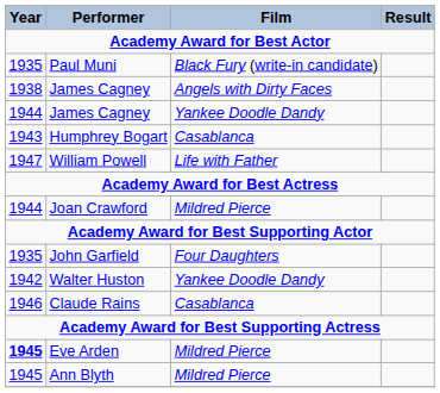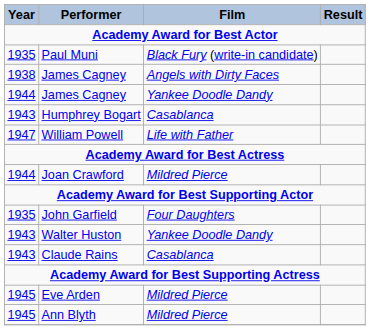 <table class="wikitable" style="font-size:90%;">
 <tr>
 <th style="background:#B0C4DE;">Year</th>
 <th style="background:#B0C4DE;">Performer</th>
 <th style="background:#B0C4DE;">Film</th>
 <th style="background:#B0C4DE;">Result</th>
 </tr>
 <tr>
 <td colspan="4" align="center"><strong><a href='#'>Academy Award for Best Actor</a></strong></td>
 </tr>
 <tr>
 <td><a href='#'>1935</a></td>
 <td><a href='#'>Paul Muni</a></td>
 <td><em><a href='#'>Black Fury</a></em> (<a href='#'>write-in candidate</a>)</td>
 <td></td>
 </tr>
 <tr>
 <td><a href='#'>1938</a></td>
 <td><a href='#'>James Cagney</a></td>
 <td><em><a href='#'>Angels with Dirty Faces</a></em></td>
 <td></td>
 </tr>
 <tr>
 <td><a href='#'>1944</a></td>
 <td><a href='#'>James Cagney</a></td>
 <td><em><a href='#'>Yankee Doodle Dandy</a></em></td>
 <td></td>
 </tr>
 <tr>
 <td><a href='#'>1943</a></td>
 <td><a href='#'>Humphrey Bogart</a></td>
 <td><em><a href='#'>Casablanca</a></em></td>
 <td></td>
 </tr>
 <tr>
 <td><a href='#'>1947</a></td>
 <td><a href='#'>William Powell</a></td>
 <td><em><a href='#'>Life with Father</a></em></td>
 <td></td>
 </tr>
 <tr>
 <td colspan="8" align="center"><strong><a href='#'>Academy Award for Best Actress</a></strong></td>
 </tr>
 <tr>
 <td><a href='#'>1944</a></td>
 <td><a href='#'>Joan Crawford</a></td>
 <td><em><a href='#'>Mildred Pierce</a></em></td>
 <td></td>
 </tr>
 <tr>
 <td colspan="8" align="center"><strong><a href='#'>Academy Award for Best Supporting Actor</a></strong></td>
 </tr>
 <tr>
 <td><a href='#'>1935</a></td>
 <td><a href='#'>John Garfield</a></td>
 <td><em><a href='#'>Four Daughters</a></em></td>
 <td></td>
 </tr>
 <tr>
-<td><a href='#'>1942</a></td>
+<td><a href='#'>1943</a></td>
 <td><a href='#'>Walter Huston</a></td>
 <td><em><a href='#'>Yankee Doodle Dandy</a></em></td>
 <td></td>
 </tr>
 <tr>
-<td><a href='#'>1946</a></td>
+<td><a href='#'>1943</a></td>
 <td><a href='#'>Claude Rains</a></td>
 <td><em><a href='#'>Casablanca</a></em></td>
 <td></td>
 </tr>
 <tr>
 <td colspan="8" align="center"><strong><a href='#'>Academy Award for Best Supporting Actress</a></strong></td>
 </tr>
 <tr>
-<td><strong><a href='#'>1945</a></strong></td>
+<td><a href='#'>1945</a></td>
 <td><a href='#'>Eve Arden</a></td>
 <td><em><a href='#'>Mildred Pierce</a></em></td>
 <td></td>
 </tr>
 <tr>
 <td><a href='#'>1945</a></td>
 <td><a href='#'>Ann Blyth</a></td>
 <td><em><a href='#'>Mildred Pierce</a></em></td>
 <td></td>
 </tr>
 <tr>
 </tr>
 </table>
